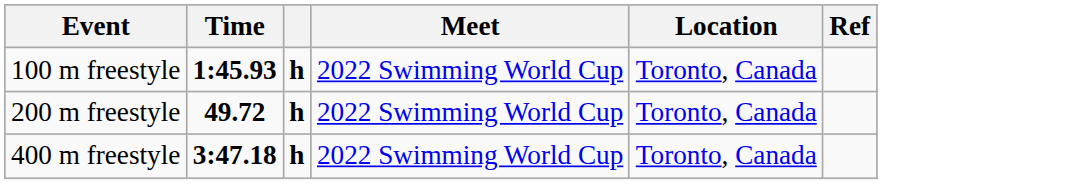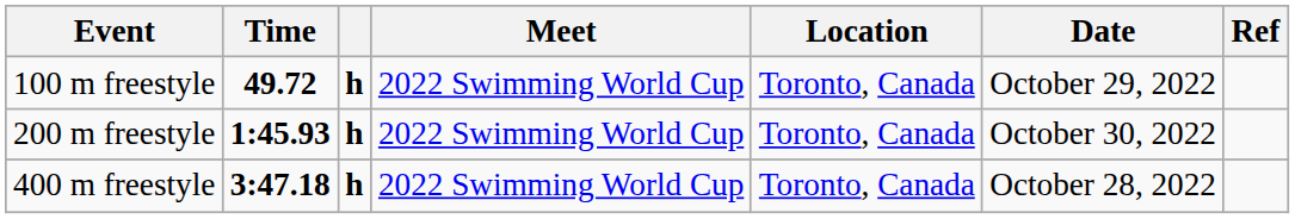 <table class="wikitable">
 <tr>
 <th>Event</th>
 <th>Time</th>
 <th></th>
 <th>Meet</th>
 <th>Location</th>
+<th>Date</th>
 <th>Ref</th>
 </tr>
 <tr>
 <td>100 m freestyle</td>
+<td align="center"><strong>49.72</strong></td>
+<td><strong>h</strong></td>
+<td><a href='#'>2022 Swimming World Cup</a></td>
+<td><a href='#'>Toronto</a>, <a href='#'>Canada</a></td>
+<td>October 29, 2022</td>
+<td align="center"></td>
+</tr>
+<tr>
+<td>200 m freestyle</td>
 <td align="center"><strong>1:45.93</strong></td>
 <td><strong>h</strong></td>
 <td><a href='#'>2022 Swimming World Cup</a></td>
 <td><a href='#'>Toronto</a>, <a href='#'>Canada</a></td>
-<td align="center"></td>
-</tr>
-<tr>
-<td>200 m freestyle</td>
-<td align="center"><strong>49.72</strong></td>
-<td><strong>h</strong></td>
-<td><a href='#'>2022 Swimming World Cup</a></td>
-<td><a href='#'>Toronto</a>, <a href='#'>Canada</a></td>
+<td>October 30, 2022</td>
 <td align="center"></td>
 </tr>
 <tr>
 <td>400 m freestyle</td>
 <td style="text-align:center;"><strong>3:47.18</strong></td>
 <td><strong>h</strong></td>
 <td><a href='#'>2022 Swimming World Cup</a></td>
 <td><a href='#'>Toronto</a>, <a href='#'>Canada</a></td>
+<td>October 28, 2022</td>
 <td style="text-align:center;"></td>
 </tr>
 </table>
